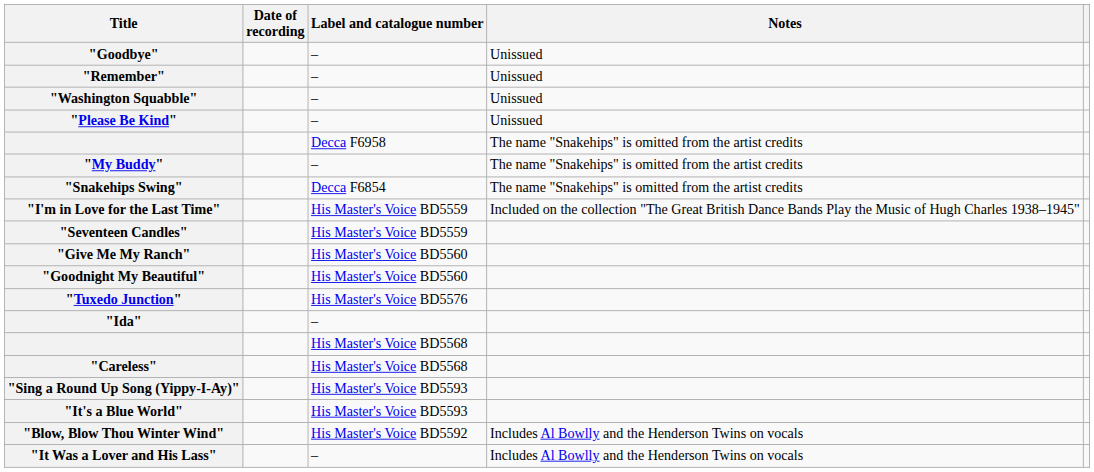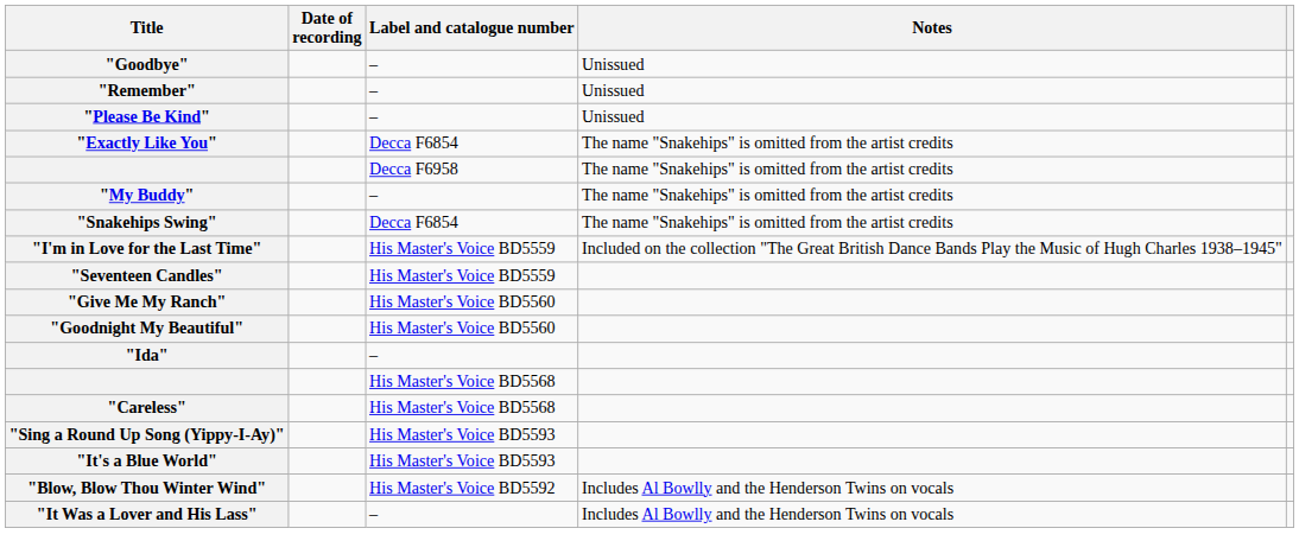 <table class="wikitable plainrowheaders sortable" style="margin-right: 0;">
 <tr>
 <th scope="col">Title</th>
 <th scope="col" style="width: 45px;">Date of recording</th>
 <th scope="col">Label and catalogue number</th>
 <th scope="col" class="unsortable">Notes</th>
 <th scope="col" class="unsortable"></th>
 </tr>
 <tr>
 <th scope="row">"Goodbye"</th>
 <td></td>
 <td>–</td>
 <td>Unissued</td>
 <td style="text-align: center;"></td>
 </tr>
 <tr>
 <th scope="row">"Remember"</th>
 <td></td>
 <td>–</td>
 <td>Unissued</td>
 <td style="text-align: center;"></td>
 </tr>
 <tr>
-<th scope="row">"Washington Squabble"</th>
+<th scope="row">"<a href='#'>Please Be Kind</a>"</th>
 <td></td>
 <td>–</td>
 <td>Unissued</td>
 <td style="text-align: center;"></td>
 </tr>
 <tr>
-<th scope="row">"<a href='#'>Please Be Kind</a>"</th>
+<th scope="row">"<a href='#'>Exactly Like You</a>"</th>
 <td></td>
-<td>–</td>
-<td>Unissued</td>
+<td><a href='#'>Decca</a> F6854</td>
+<td>The name "Snakehips" is omitted from the artist credits</td>
 <td style="text-align: center;"></td>
 </tr>
 <tr>
 <th scope="row"></th>
 <td></td>
 <td><a href='#'>Decca</a> F6958</td>
 <td>The name "Snakehips" is omitted from the artist credits</td>
 <td style="text-align: center;"></td>
 </tr>
 <tr>
 <th scope="row">"<a href='#'>My Buddy</a>"</th>
 <td></td>
 <td>–</td>
 <td>The name "Snakehips" is omitted from the artist credits</td>
 <td style="text-align: center;"></td>
 </tr>
 <tr>
 <th scope="row">"Snakehips Swing"</th>
 <td></td>
 <td><a href='#'>Decca</a> F6854</td>
 <td>The name "Snakehips" is omitted from the artist credits</td>
 <td style="text-align: center;"></td>
 </tr>
 <tr>
 <th scope="row">"I'm in Love for the Last Time"</th>
 <td></td>
 <td><a href='#'>His Master's Voice</a> BD5559</td>
 <td>Included on the collection "The Great British Dance Bands Play the Music of Hugh Charles 1938–1945"</td>
 <td style="text-align: center;"></td>
 </tr>
 <tr>
 <th scope="row">"Seventeen Candles"</th>
 <td></td>
 <td><a href='#'>His Master's Voice</a> BD5559</td>
 <td></td>
 <td style="text-align: center;"></td>
 </tr>
 <tr>
 <th scope="row">"Give Me My Ranch"</th>
 <td></td>
 <td><a href='#'>His Master's Voice</a> BD5560</td>
 <td></td>
 <td style="text-align: center;"></td>
 </tr>
 <tr>
 <th scope="row">"Goodnight My Beautiful"</th>
 <td></td>
 <td><a href='#'>His Master's Voice</a> BD5560</td>
-<td></td>
-<td style="text-align: center;"></td>
-</tr>
-<tr>
-<th scope="row">"<a href='#'>Tuxedo Junction</a>"</th>
-<td></td>
-<td><a href='#'>His Master's Voice</a> BD5576</td>
 <td></td>
 <td style="text-align: center;"></td>
 </tr>
 <tr>
 <th scope="row">"Ida"</th>
 <td></td>
 <td>–</td>
 <td></td>
 <td style="text-align: center;"></td>
 </tr>
 <tr>
 <th scope="row"></th>
 <td></td>
 <td><a href='#'>His Master's Voice</a> BD5568</td>
 <td></td>
 <td style="text-align: center;"></td>
 </tr>
 <tr>
 <th scope="row">"Careless"</th>
 <td></td>
 <td><a href='#'>His Master's Voice</a> BD5568</td>
 <td></td>
 <td style="text-align: center;"></td>
 </tr>
 <tr>
 <th scope="row">"Sing a Round Up Song (Yippy-I-Ay)"</th>
 <td></td>
 <td><a href='#'>His Master's Voice</a> BD5593</td>
 <td></td>
 <td style="text-align: center;"></td>
 </tr>
 <tr>
 <th scope="row">"It's a Blue World"</th>
 <td></td>
 <td><a href='#'>His Master's Voice</a> BD5593</td>
 <td></td>
 <td style="text-align: center;"></td>
 </tr>
 <tr>
 <th scope="row">"Blow, Blow Thou Winter Wind"</th>
 <td></td>
 <td><a href='#'>His Master's Voice</a> BD5592</td>
 <td>Includes <a href='#'>Al Bowlly</a> and the Henderson Twins on vocals</td>
 <td style="text-align: center;"></td>
 </tr>
 <tr>
 <th scope="row">"It Was a Lover and His Lass"</th>
 <td></td>
 <td>–</td>
 <td>Includes <a href='#'>Al Bowlly</a> and the Henderson Twins on vocals</td>
 <td style="text-align: center;"></td>
 </tr>
 </table>
